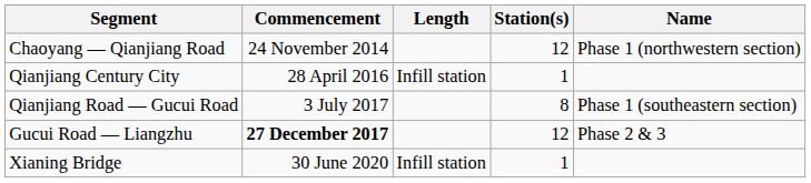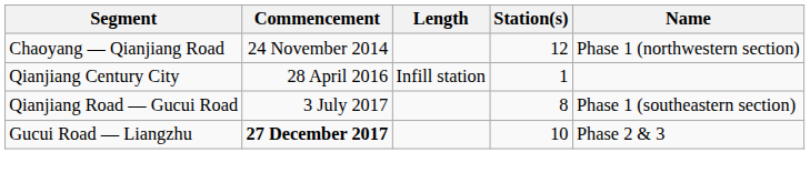 <table class="wikitable" style="border-collapse: collapse; text-align: right;">
 <tr>
 <th>Segment</th>
 <th>Commencement</th>
 <th>Length</th>
 <th>Station(s)</th>
 <th>Name</th>
 </tr>
 <tr>
 <td style="text-align: left;">Chaoyang — Qianjiang Road</td>
 <td>24 November 2014</td>
 <td></td>
 <td>12</td>
 <td style="text-align: left;">Phase 1 (northwestern section)</td>
 </tr>
 <tr>
 <td style="text-align: left;">Qianjiang Century City</td>
 <td>28 April 2016</td>
 <td>Infill station</td>
 <td>1</td>
 <td style="text-align: left;"></td>
 </tr>
 <tr>
 <td style="text-align: left;">Qianjiang Road — Gucui Road</td>
 <td>3 July 2017</td>
 <td></td>
 <td>8</td>
 <td style="text-align: left;">Phase 1 (southeastern section)</td>
 </tr>
 <tr>
 <td style="text-align: left;">Gucui Road — Liangzhu</td>
 <td><strong>27 December 2017</strong></td>
 <td></td>
-<td>12</td>
+<td>10</td>
 <td style="text-align: left;">Phase 2 & 3</td>
 </tr>
-<tr>
-<td style="text-align: left;">Xianing Bridge</td>
-<td>30 June 2020</td>
-<td>Infill station</td>
-<td>1</td>
-<td style="text-align: left;"></td>
-</tr>
 </table>
